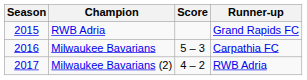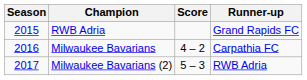 <table class="wikitable" style="text-align: center">
 <tr>
 <th>Season</th>
 <th>Champion</th>
 <th>Score</th>
 <th>Runner-up</th>
 </tr>
 <tr>
 <td><a href='#'>2015</a></td>
 <td style="text-align: left;"><a href='#'>RWB Adria</a></td>
 <td></td>
 <td style="text-align: left;"><a href='#'>Grand Rapids FC</a></td>
 </tr>
 <tr>
 <td><a href='#'>2016</a></td>
 <td style="text-align: left;"><a href='#'>Milwaukee Bavarians</a></td>
-<td>5 – 3</td>
+<td>4 – 2</td>
 <td style="text-align: left;"><a href='#'>Carpathia FC</a></td>
 </tr>
 <tr>
 <td><a href='#'>2017</a></td>
 <td style="text-align: left;"><a href='#'>Milwaukee Bavarians</a> (2)</td>
-<td>4 – 2</td>
+<td>5 – 3</td>
 <td style="text-align: left;"><a href='#'>RWB Adria</a></td>
 </tr>
 </table>
